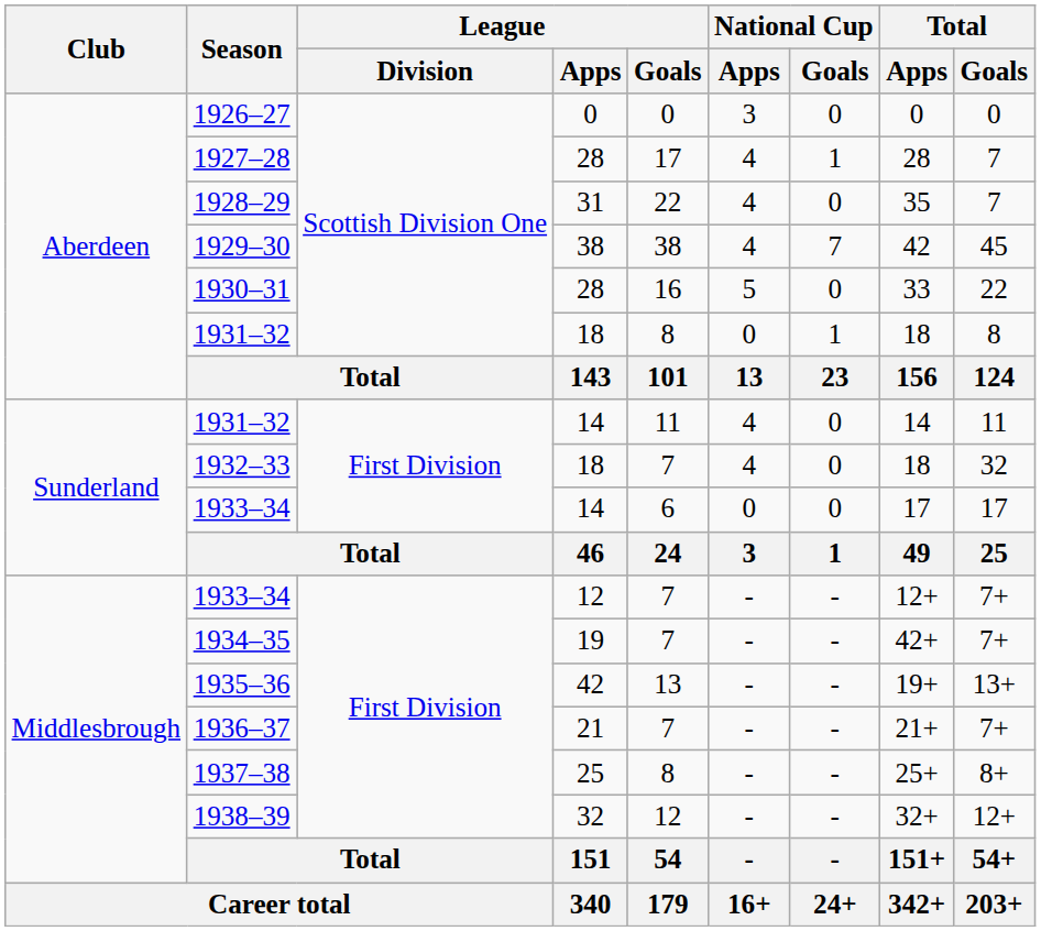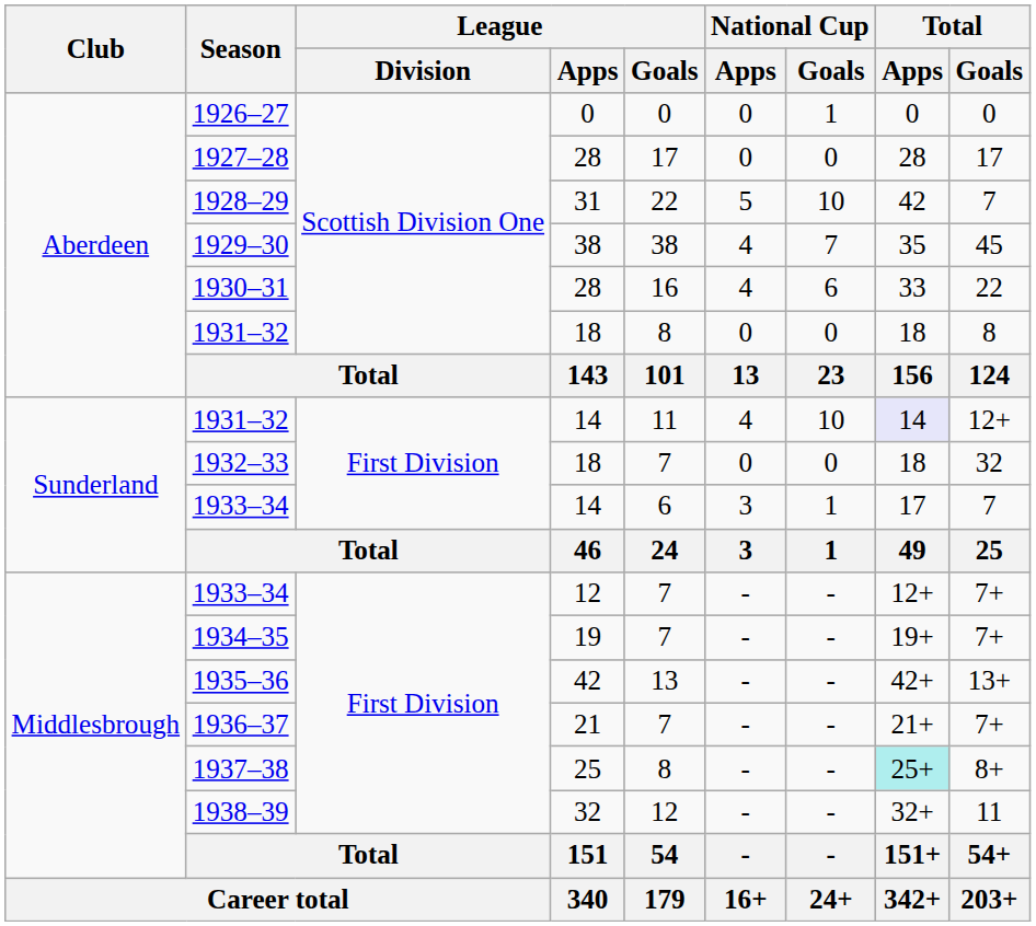 <table class="wikitable" style="text-align:center">
 <tr>
 <th rowspan="2">Club</th>
 <th rowspan="2">Season</th>
 <th colspan="3">League</th>
 <th colspan="2">National Cup</th>
 <th colspan="2">Total</th>
 </tr>
 <tr>
 <th>Division</th>
 <th>Apps</th>
 <th>Goals</th>
 <th>Apps</th>
 <th>Goals</th>
 <th>Apps</th>
 <th>Goals</th>
 </tr>
 <tr>
 <td rowspan="7"><a href='#'>Aberdeen</a></td>
 <td><a href='#'>1926–27</a></td>
 <td rowspan="6"><a href='#'>Scottish Division One</a></td>
 <td>0</td>
 <td>0</td>
-<td>3</td>
 <td>0</td>
+<td>1</td>
 <td>0</td>
 <td>0</td>
 </tr>
 <tr>
 <td><a href='#'>1927–28</a></td>
 <td>28</td>
 <td>17</td>
-<td>4</td>
-<td>1</td>
+<td>0</td>
+<td>0</td>
 <td>28</td>
-<td>7</td>
+<td>17</td>
 </tr>
 <tr>
 <td><a href='#'>1928–29</a></td>
 <td>31</td>
 <td>22</td>
-<td>4</td>
-<td>0</td>
-<td>35</td>
+<td>5</td>
+<td>10</td>
+<td>42</td>
 <td>7</td>
 </tr>
 <tr>
 <td><a href='#'>1929–30</a></td>
 <td>38</td>
 <td>38</td>
 <td>4</td>
 <td>7</td>
-<td>42</td>
+<td>35</td>
 <td>45</td>
 </tr>
 <tr>
 <td><a href='#'>1930–31</a></td>
 <td>28</td>
 <td>16</td>
-<td>5</td>
-<td>0</td>
+<td>4</td>
+<td>6</td>
 <td>33</td>
 <td>22</td>
 </tr>
 <tr>
 <td><a href='#'>1931–32</a></td>
 <td>18</td>
 <td>8</td>
 <td>0</td>
-<td>1</td>
+<td>0</td>
 <td>18</td>
 <td>8</td>
 </tr>
 <tr>
 <th colspan="2">Total</th>
 <th>143</th>
 <th>101</th>
 <th>13</th>
 <th>23</th>
 <th>156</th>
 <th>124</th>
 </tr>
 <tr>
 <td rowspan="4"><a href='#'>Sunderland</a></td>
 <td><a href='#'>1931–32</a></td>
 <td rowspan="3"><a href='#'>First Division</a></td>
 <td>14</td>
 <td>11</td>
 <td>4</td>
-<td>0</td>
-<td>14</td>
-<td>11</td>
+<td>10</td>
+<td style="background: lavender;">14</td>
+<td>12+</td>
 </tr>
 <tr>
 <td><a href='#'>1932–33</a></td>
 <td>18</td>
 <td>7</td>
-<td>4</td>
+<td>0</td>
 <td>0</td>
 <td>18</td>
 <td>32</td>
 </tr>
 <tr>
 <td><a href='#'>1933–34</a></td>
 <td>14</td>
 <td>6</td>
-<td>0</td>
-<td>0</td>
+<td>3</td>
+<td>1</td>
 <td>17</td>
-<td>17</td>
+<td>7</td>
 </tr>
 <tr>
 <th colspan="2">Total</th>
 <th>46</th>
 <th>24</th>
 <th>3</th>
 <th>1</th>
 <th>49</th>
 <th>25</th>
 </tr>
 <tr>
 <td rowspan="7"><a href='#'>Middlesbrough</a></td>
 <td><a href='#'>1933–34</a></td>
 <td rowspan="6"><a href='#'>First Division</a></td>
 <td>12</td>
 <td>7</td>
 <td>-</td>
 <td>-</td>
 <td>12+</td>
 <td>7+</td>
 </tr>
 <tr>
 <td><a href='#'>1934–35</a></td>
 <td>19</td>
 <td>7</td>
 <td>-</td>
 <td>-</td>
-<td>42+</td>
+<td>19+</td>
 <td>7+</td>
 </tr>
 <tr>
 <td><a href='#'>1935–36</a></td>
 <td>42</td>
 <td>13</td>
 <td>-</td>
 <td>-</td>
-<td>19+</td>
+<td>42+</td>
 <td>13+</td>
 </tr>
 <tr>
 <td><a href='#'>1936–37</a></td>
 <td>21</td>
 <td>7</td>
 <td>-</td>
 <td>-</td>
 <td>21+</td>
 <td>7+</td>
 </tr>
 <tr>
 <td><a href='#'>1937–38</a></td>
 <td>25</td>
 <td>8</td>
 <td>-</td>
 <td>-</td>
-<td>25+</td>
+<td style="background: paleturquoise;">25+</td>
 <td>8+</td>
 </tr>
 <tr>
 <td><a href='#'>1938–39</a></td>
 <td>32</td>
 <td>12</td>
 <td>-</td>
 <td>-</td>
 <td>32+</td>
-<td>12+</td>
+<td>11</td>
 </tr>
 <tr>
 <th colspan="2">Total</th>
 <th>151</th>
 <th>54</th>
 <th>-</th>
 <th>-</th>
 <th>151+</th>
 <th>54+</th>
 </tr>
 <tr>
 <th colspan="3">Career total</th>
 <th>340</th>
 <th>179</th>
 <th>16+</th>
 <th>24+</th>
 <th>342+</th>
 <th>203+</th>
 </tr>
 </table>
